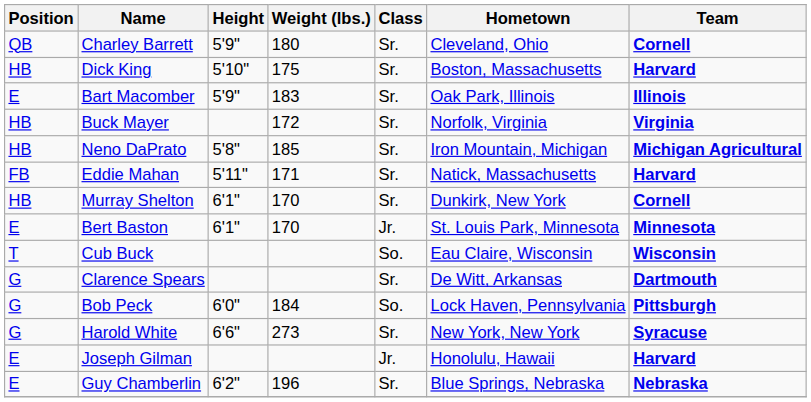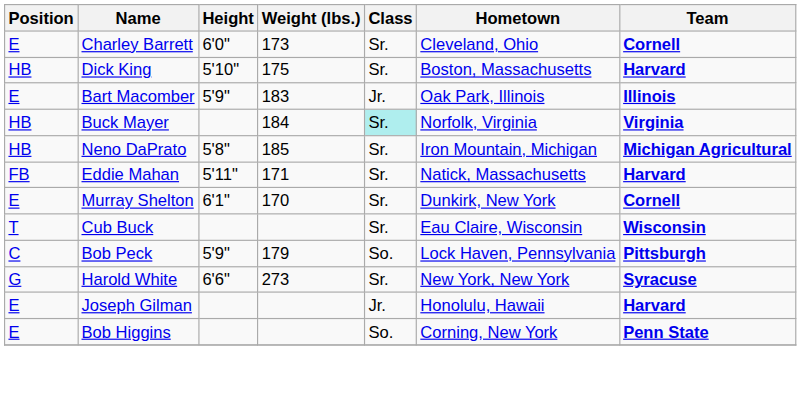 <table class="wikitable" style="font-size: 90%">
 <tr>
 <th>Position</th>
 <th>Name</th>
 <th>Height</th>
 <th>Weight (lbs.)</th>
 <th>Class</th>
 <th>Hometown</th>
 <th>Team</th>
 </tr>
 <tr>
-<td><a href='#'>QB</a></td>
+<td><a href='#'>E</a></td>
 <td><a href='#'>Charley Barrett</a></td>
-<td>5'9"</td>
-<td>180</td>
+<td>6'0"</td>
+<td>173</td>
 <td>Sr.</td>
 <td><a href='#'>Cleveland, Ohio</a></td>
 <td><strong><a href='#'>Cornell</a></strong></td>
 </tr>
 <tr>
 <td><a href='#'>HB</a></td>
 <td><a href='#'>Dick King</a></td>
 <td>5'10"</td>
 <td>175</td>
 <td>Sr.</td>
 <td><a href='#'>Boston, Massachusetts</a></td>
 <td><strong><a href='#'>Harvard</a></strong></td>
 </tr>
 <tr>
 <td><a href='#'>E</a></td>
 <td><a href='#'>Bart Macomber</a></td>
 <td>5'9"</td>
 <td>183</td>
-<td>Sr.</td>
+<td>Jr.</td>
 <td><a href='#'>Oak Park, Illinois</a></td>
 <td><strong><a href='#'>Illinois</a></strong></td>
 </tr>
 <tr>
 <td><a href='#'>HB</a></td>
 <td><a href='#'>Buck Mayer</a></td>
 <td></td>
-<td>172</td>
-<td>Sr.</td>
+<td>184</td>
+<td style="background: paleturquoise;">Sr.</td>
 <td><a href='#'>Norfolk, Virginia</a></td>
 <td><strong><a href='#'>Virginia</a></strong></td>
 </tr>
 <tr>
 <td><a href='#'>HB</a></td>
 <td><a href='#'>Neno DaPrato</a></td>
 <td>5'8"</td>
 <td>185</td>
 <td>Sr.</td>
 <td><a href='#'>Iron Mountain, Michigan</a></td>
 <td><strong><a href='#'>Michigan Agricultural</a></strong></td>
 </tr>
 <tr>
 <td><a href='#'>FB</a></td>
 <td><a href='#'>Eddie Mahan</a></td>
 <td>5'11"</td>
 <td>171</td>
 <td>Sr.</td>
 <td><a href='#'>Natick, Massachusetts</a></td>
 <td><strong><a href='#'>Harvard</a></strong></td>
 </tr>
 <tr>
-<td><a href='#'>HB</a></td>
+<td><a href='#'>E</a></td>
 <td><a href='#'>Murray Shelton</a></td>
 <td>6'1"</td>
 <td>170</td>
 <td>Sr.</td>
 <td><a href='#'>Dunkirk, New York</a></td>
 <td><strong><a href='#'>Cornell</a></strong></td>
 </tr>
 <tr>
-<td><a href='#'>E</a></td>
-<td><a href='#'>Bert Baston</a></td>
-<td>6'1"</td>
-<td>170</td>
-<td>Jr.</td>
-<td><a href='#'>St. Louis Park, Minnesota</a></td>
-<td><strong><a href='#'>Minnesota</a></strong></td>
-</tr>
-<tr>
 <td><a href='#'>T</a></td>
 <td><a href='#'>Cub Buck</a></td>
 <td></td>
 <td></td>
-<td>So.</td>
+<td>Sr.</td>
 <td><a href='#'>Eau Claire, Wisconsin</a></td>
 <td><strong><a href='#'>Wisconsin</a></strong></td>
 </tr>
 <tr>
-<td><a href='#'>G</a></td>
-<td><a href='#'>Clarence Spears</a></td>
-<td></td>
-<td></td>
-<td>Sr.</td>
-<td><a href='#'>De Witt, Arkansas</a></td>
-<td><strong><a href='#'>Dartmouth</a></strong></td>
-</tr>
-<tr>
-<td><a href='#'>G</a></td>
+<td><a href='#'>C</a></td>
 <td><a href='#'>Bob Peck</a></td>
-<td>6'0"</td>
-<td>184</td>
+<td>5'9"</td>
+<td>179</td>
 <td>So.</td>
 <td><a href='#'>Lock Haven, Pennsylvania</a></td>
 <td><strong><a href='#'>Pittsburgh</a></strong></td>
 </tr>
 <tr>
 <td><a href='#'>G</a></td>
 <td><a href='#'>Harold White</a></td>
 <td>6'6"</td>
 <td>273</td>
 <td>Sr.</td>
 <td><a href='#'>New York, New York</a></td>
 <td><strong><a href='#'>Syracuse</a></strong></td>
 </tr>
 <tr>
 <td><a href='#'>E</a></td>
 <td><a href='#'>Joseph Gilman</a></td>
 <td></td>
 <td></td>
 <td>Jr.</td>
 <td><a href='#'>Honolulu, Hawaii</a></td>
 <td><strong><a href='#'>Harvard</a></strong></td>
 </tr>
 <tr>
 <td><a href='#'>E</a></td>
-<td><a href='#'>Guy Chamberlin</a></td>
-<td>6'2"</td>
-<td>196</td>
-<td>Sr.</td>
-<td><a href='#'>Blue Springs, Nebraska</a></td>
-<td><strong><a href='#'>Nebraska</a></strong></td>
+<td><a href='#'>Bob Higgins</a></td>
+<td></td>
+<td></td>
+<td>So.</td>
+<td><a href='#'>Corning, New York</a></td>
+<td><strong><a href='#'>Penn State</a></strong></td>
 </tr>
 <tr>
 </tr>
 </table>
